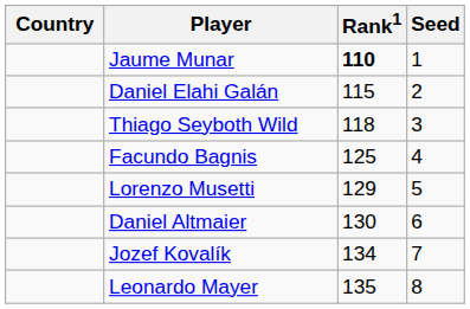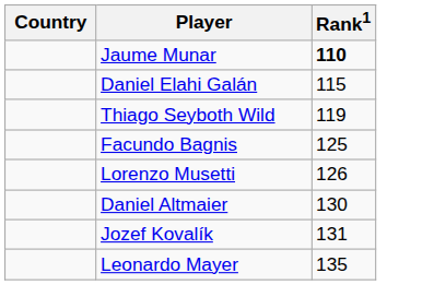 <table class="sortable wikitable">
 <tr>
 <th width="70">Country</th>
 <th width="175">Player</th>
 <th>Rank<sup>1</sup></th>
-<th>Seed</th>
 </tr>
 <tr>
 <td></td>
 <td><a href='#'>Jaume Munar</a></td>
 <td><strong>110</strong></td>
-<td>1</td>
 </tr>
 <tr>
 <td></td>
 <td><a href='#'>Daniel Elahi Galán</a></td>
 <td>115</td>
-<td>2</td>
 </tr>
 <tr>
 <td></td>
 <td><a href='#'>Thiago Seyboth Wild</a></td>
-<td>118</td>
-<td>3</td>
+<td>119</td>
 </tr>
 <tr>
 <td></td>
 <td><a href='#'>Facundo Bagnis</a></td>
 <td>125</td>
-<td>4</td>
 </tr>
 <tr>
 <td></td>
 <td><a href='#'>Lorenzo Musetti</a></td>
-<td>129</td>
-<td>5</td>
+<td>126</td>
 </tr>
 <tr>
 <td></td>
 <td><a href='#'>Daniel Altmaier</a></td>
 <td>130</td>
-<td>6</td>
 </tr>
 <tr>
 <td></td>
 <td><a href='#'>Jozef Kovalík</a></td>
-<td>134</td>
-<td>7</td>
+<td>131</td>
 </tr>
 <tr>
 <td></td>
 <td><a href='#'>Leonardo Mayer</a></td>
 <td>135</td>
-<td>8</td>
 </tr>
 </table>
